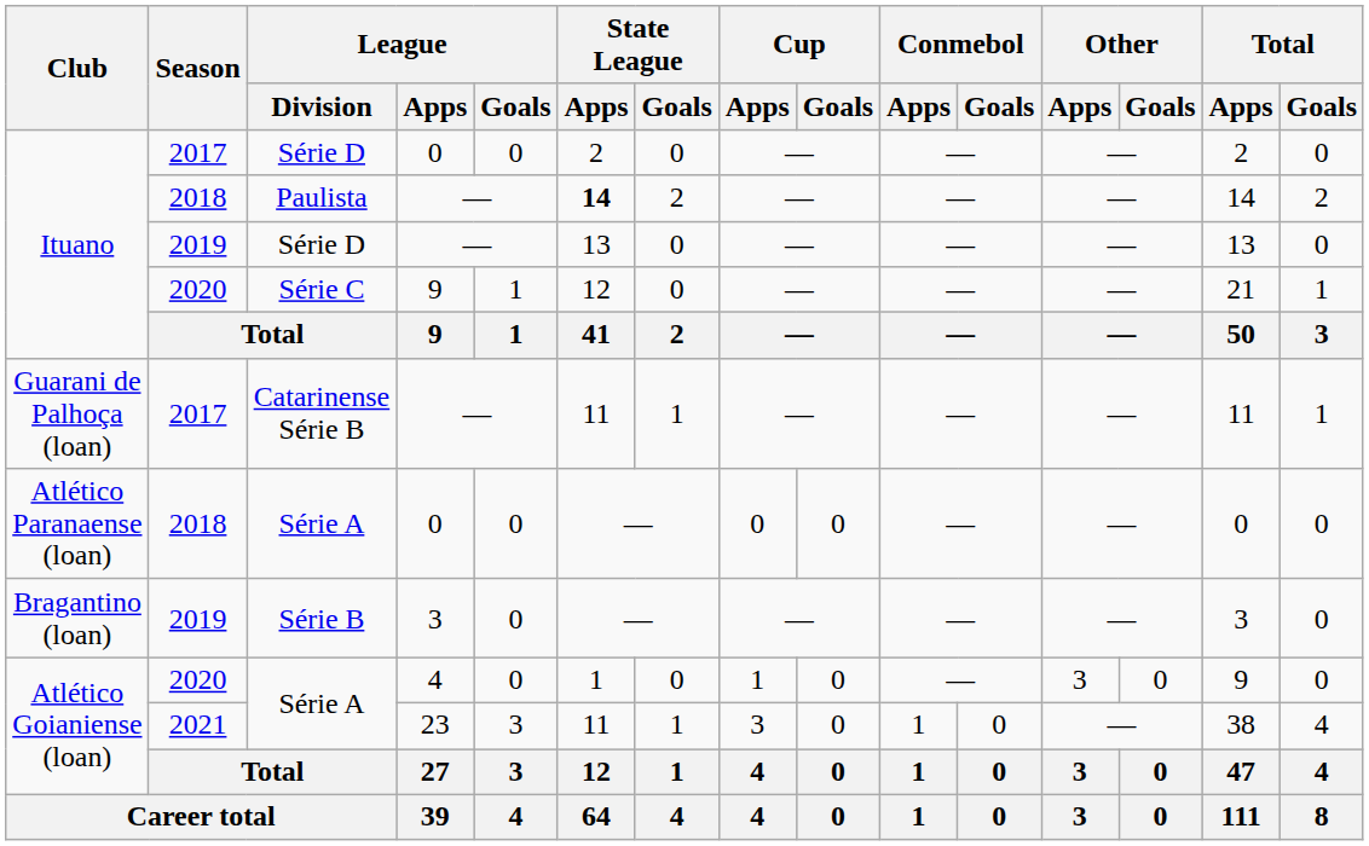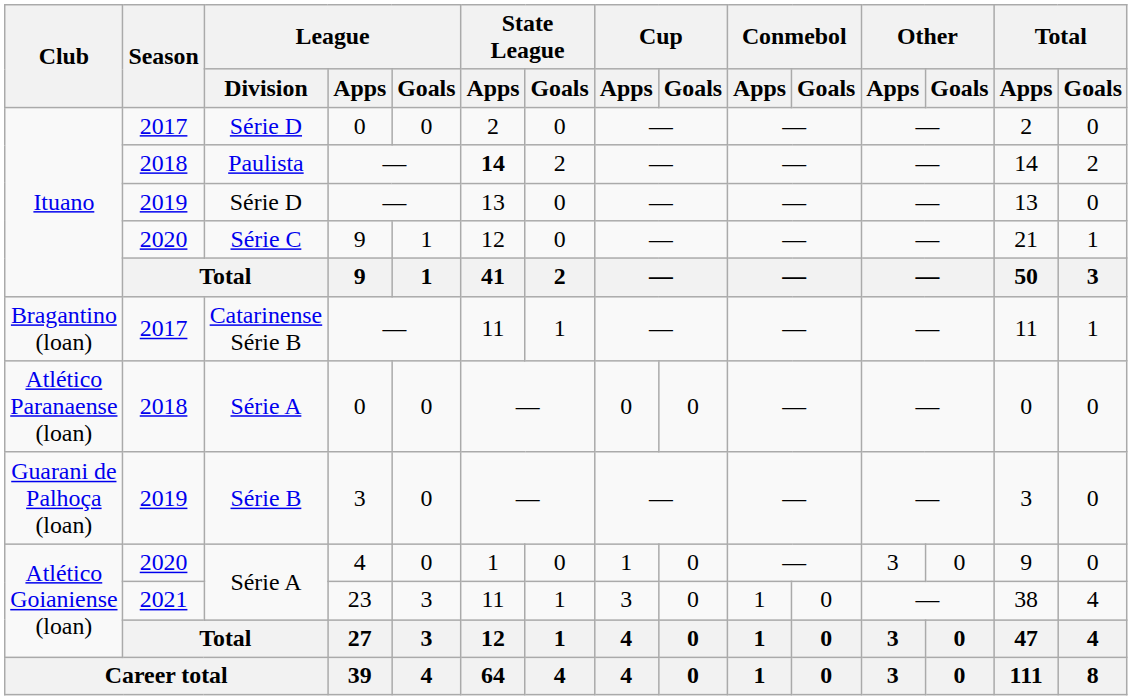 <table class="wikitable" style="text-align: center;">
 <tr>
 <th rowspan="2">Club</th>
 <th rowspan="2">Season</th>
 <th colspan="3">League</th>
 <th colspan="2">State League</th>
 <th colspan="2">Cup</th>
 <th colspan="2">Conmebol</th>
 <th colspan="2">Other</th>
 <th colspan="2">Total</th>
 </tr>
 <tr>
 <th>Division</th>
 <th>Apps</th>
 <th>Goals</th>
 <th>Apps</th>
 <th>Goals</th>
 <th>Apps</th>
 <th>Goals</th>
 <th>Apps</th>
 <th>Goals</th>
 <th>Apps</th>
 <th>Goals</th>
 <th>Apps</th>
 <th>Goals</th>
 </tr>
 <tr>
 <td rowspan=5 valign="center"><a href='#'>Ituano</a></td>
 <td><a href='#'>2017</a></td>
 <td><a href='#'>Série D</a></td>
 <td>0</td>
 <td>0</td>
 <td>2</td>
 <td>0</td>
 <td colspan="2">—</td>
 <td colspan="2">—</td>
 <td colspan="2">—</td>
 <td>2</td>
 <td>0</td>
 </tr>
 <tr>
 <td><a href='#'>2018</a></td>
 <td><a href='#'>Paulista</a></td>
 <td colspan="2">—</td>
 <td><strong>14</strong></td>
 <td>2</td>
 <td colspan="2">—</td>
 <td colspan="2">—</td>
 <td colspan="2">—</td>
 <td>14</td>
 <td>2</td>
 </tr>
 <tr>
 <td><a href='#'>2019</a></td>
 <td>Série D</td>
 <td colspan="2">—</td>
 <td>13</td>
 <td>0</td>
 <td colspan="2">—</td>
 <td colspan="2">—</td>
 <td colspan="2">—</td>
 <td>13</td>
 <td>0</td>
 </tr>
 <tr>
 <td><a href='#'>2020</a></td>
 <td><a href='#'>Série C</a></td>
 <td>9</td>
 <td>1</td>
 <td>12</td>
 <td>0</td>
 <td colspan="2">—</td>
 <td colspan="2">—</td>
 <td colspan="2">—</td>
 <td>21</td>
 <td>1</td>
 </tr>
 <tr>
 <th colspan="2">Total</th>
 <th>9</th>
 <th>1</th>
 <th>41</th>
 <th>2</th>
 <th colspan="2">—</th>
 <th colspan="2">—</th>
 <th colspan="2">—</th>
 <th>50</th>
 <th>3</th>
 </tr>
 <tr>
-<td valign="center"><a href='#'>Guarani de Palhoça</a> (loan)</td>
+<td valign="center"><a href='#'>Bragantino</a> (loan)</td>
 <td><a href='#'>2017</a></td>
 <td><a href='#'>Catarinense</a> Série B</td>
 <td colspan="2">—</td>
 <td>11</td>
 <td>1</td>
 <td colspan="2">—</td>
 <td colspan="2">—</td>
 <td colspan="2">—</td>
 <td>11</td>
 <td>1</td>
 </tr>
 <tr>
 <td valign="center"><a href='#'>Atlético Paranaense</a> (loan)</td>
 <td><a href='#'>2018</a></td>
 <td><a href='#'>Série A</a></td>
 <td>0</td>
 <td>0</td>
 <td colspan="2">—</td>
 <td>0</td>
 <td>0</td>
 <td colspan="2">—</td>
 <td colspan="2">—</td>
 <td>0</td>
 <td>0</td>
 </tr>
 <tr>
-<td valign="center"><a href='#'>Bragantino</a> (loan)</td>
+<td valign="center"><a href='#'>Guarani de Palhoça</a> (loan)</td>
 <td><a href='#'>2019</a></td>
 <td><a href='#'>Série B</a></td>
 <td>3</td>
 <td>0</td>
 <td colspan="2">—</td>
 <td colspan="2">—</td>
 <td colspan="2">—</td>
 <td colspan="2">—</td>
 <td>3</td>
 <td>0</td>
 </tr>
 <tr>
 <td rowspan="3" valign="center"><a href='#'>Atlético Goianiense</a> (loan)</td>
 <td><a href='#'>2020</a></td>
 <td rowspan="2">Série A</td>
 <td>4</td>
 <td>0</td>
 <td>1</td>
 <td>0</td>
 <td>1</td>
 <td>0</td>
 <td colspan="2">—</td>
 <td>3</td>
 <td>0</td>
 <td>9</td>
 <td>0</td>
 </tr>
 <tr>
 <td><a href='#'>2021</a></td>
 <td>23</td>
 <td>3</td>
 <td>11</td>
 <td>1</td>
 <td>3</td>
 <td>0</td>
 <td>1</td>
 <td>0</td>
 <td colspan="2">—</td>
 <td>38</td>
 <td>4</td>
 </tr>
 <tr>
 <th colspan="2">Total</th>
 <th>27</th>
 <th>3</th>
 <th>12</th>
 <th>1</th>
 <th>4</th>
 <th>0</th>
 <th>1</th>
 <th>0</th>
 <th>3</th>
 <th>0</th>
 <th>47</th>
 <th>4</th>
 </tr>
 <tr>
 <th colspan="3"><strong>Career total</strong></th>
 <th>39</th>
 <th>4</th>
 <th>64</th>
 <th>4</th>
 <th>4</th>
 <th>0</th>
 <th>1</th>
 <th>0</th>
 <th>3</th>
 <th>0</th>
 <th>111</th>
 <th>8</th>
 </tr>
 </table>
